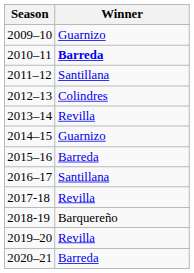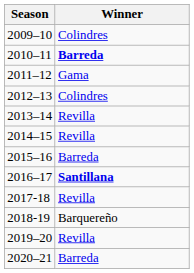 <table class="wikitable">
 <tr>
 <th>Season</th>
 <th width=160>Winner</th>
 </tr>
 <tr>
 <td>2009–10</td>
-<td><a href='#'>Guarnizo</a></td>
+<td><a href='#'>Colindres</a></td>
 </tr>
 <tr>
 <td>2010–11</td>
 <td><strong><a href='#'>Barreda</a></strong></td>
 </tr>
 <tr>
 <td>2011–12</td>
-<td><a href='#'>Santillana</a></td>
+<td><a href='#'>Gama</a></td>
 </tr>
 <tr>
 <td>2012–13</td>
 <td><a href='#'>Colindres</a></td>
 </tr>
 <tr>
 <td>2013–14</td>
 <td><a href='#'>Revilla</a></td>
 </tr>
 <tr>
 <td>2014–15</td>
-<td><a href='#'>Guarnizo</a></td>
+<td><a href='#'>Revilla</a></td>
 </tr>
 <tr>
 <td>2015–16</td>
 <td><a href='#'>Barreda</a></td>
 </tr>
 <tr>
 <td>2016–17</td>
-<td><a href='#'>Santillana</a></td>
+<td><strong><a href='#'>Santillana</a></strong></td>
 </tr>
 <tr>
 <td>2017-18</td>
 <td><a href='#'>Revilla</a></td>
 </tr>
 <tr>
 <td>2018-19</td>
 <td>Barquereño</td>
 </tr>
 <tr>
 <td>2019–20</td>
 <td><a href='#'>Revilla</a></td>
 </tr>
 <tr>
 <td>2020–21</td>
 <td><a href='#'>Barreda</a></td>
 </tr>
 </table>
